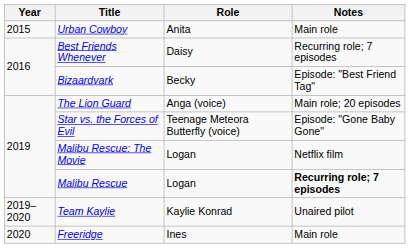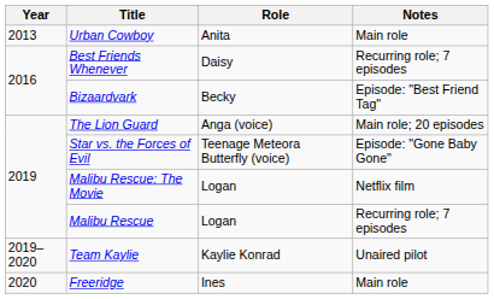 <table class="wikitable sortable">
 <tr>
 <th>Year</th>
 <th>Title</th>
 <th>Role</th>
 <th class="unsortable">Notes</th>
 </tr>
 <tr>
-<td>2015</td>
+<td>2013</td>
 <td><em><a href='#'>Urban Cowboy</a></em></td>
 <td>Anita</td>
 <td>Main role</td>
 </tr>
 <tr>
 <td rowspan="2">2016</td>
 <td><em><a href='#'>Best Friends Whenever</a></em></td>
 <td>Daisy</td>
 <td>Recurring role; 7 episodes</td>
 </tr>
 <tr>
 <td><em><a href='#'>Bizaardvark</a></em></td>
 <td>Becky</td>
 <td>Episode: "Best Friend Tag"</td>
 </tr>
 <tr>
 <td rowspan="4">2019</td>
 <td><em><a href='#'>The Lion Guard</a></em></td>
 <td>Anga (voice)</td>
 <td>Main role; 20 episodes</td>
 </tr>
 <tr>
 <td><em><a href='#'>Star vs. the Forces of Evil</a></em></td>
 <td>Teenage Meteora Butterfly (voice)</td>
 <td>Episode: "Gone Baby Gone"</td>
 </tr>
 <tr>
 <td><em><a href='#'>Malibu Rescue: The Movie</a></em></td>
 <td>Logan</td>
 <td>Netflix film</td>
 </tr>
 <tr>
 <td><em><a href='#'>Malibu Rescue</a></em></td>
 <td>Logan</td>
-<td><strong>Recurring role; 7 episodes</strong></td>
+<td>Recurring role; 7 episodes</td>
 </tr>
 <tr>
 <td>2019–2020</td>
 <td><em><a href='#'>Team Kaylie</a></em></td>
 <td>Kaylie Konrad</td>
 <td>Unaired pilot</td>
 </tr>
 <tr>
 <td>2020</td>
 <td><em><a href='#'>Freeridge</a></em></td>
 <td>Ines</td>
 <td>Main role</td>
 </tr>
 </table>
